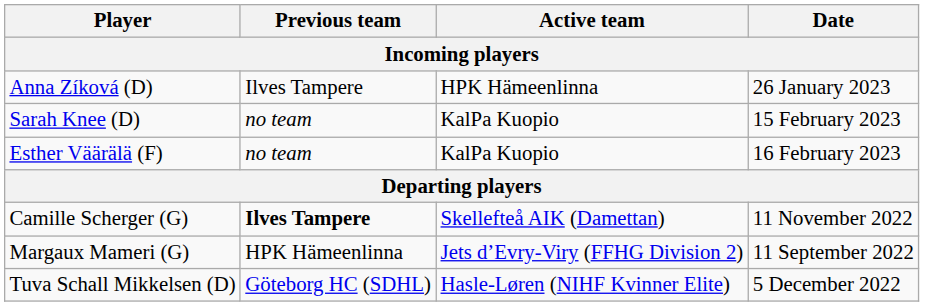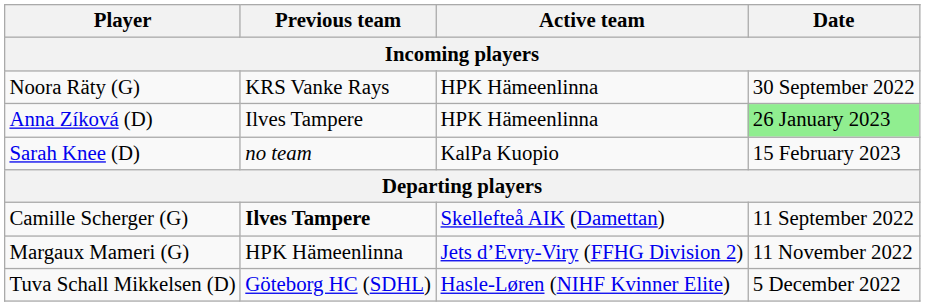 <table class="wikitable" width="" 85%">
 <tr>
 <th>Player</th>
 <th>Previous team</th>
 <th>Active team</th>
 <th>Date</th>
 </tr>
 <tr>
 <th colspan="4">Incoming players</th>
 </tr>
 <tr>
+<td>Noora Räty (G)</td>
+<td>KRS Vanke Rays</td>
+<td>HPK Hämeenlinna</td>
+<td>30 September 2022</td>
+</tr>
+<tr>
 <td><a href='#'>Anna Zíková</a> (D)</td>
 <td>Ilves Tampere</td>
 <td>HPK Hämeenlinna</td>
-<td>26 January 2023</td>
+<td style="background: lightgreen;">26 January 2023</td>
 </tr>
 <tr>
 <td><a href='#'>Sarah Knee</a> (D)</td>
 <td><em>no team</em></td>
 <td>KalPa Kuopio</td>
 <td>15 February 2023</td>
 </tr>
 <tr>
-<td><a href='#'>Esther Väärälä</a> (F)</td>
-<td><em>no team</em></td>
-<td>KalPa Kuopio</td>
-<td>16 February 2023</td>
-</tr>
-<tr>
 <th colspan="4">Departing players</th>
 </tr>
 <tr>
 <td>Camille Scherger (G)</td>
 <td><strong>Ilves Tampere</strong></td>
 <td><a href='#'>Skellefteå AIK</a> (<a href='#'>Damettan</a>)</td>
-<td>11 November 2022</td>
+<td>11 September 2022</td>
 </tr>
 <tr>
 <td>Margaux Mameri (G)</td>
 <td>HPK Hämeenlinna</td>
 <td><a href='#'>Jets d’Evry-Viry</a> (<a href='#'>FFHG Division 2</a>)</td>
-<td>11 September 2022</td>
+<td>11 November 2022</td>
 </tr>
 <tr>
 <td>Tuva Schall Mikkelsen (D)</td>
 <td><a href='#'>Göteborg HC</a> (<a href='#'>SDHL</a>)</td>
 <td><a href='#'>Hasle-Løren</a> (<a href='#'>NIHF Kvinner Elite</a>)</td>
 <td>5 December 2022</td>
 </tr>
 </table>
